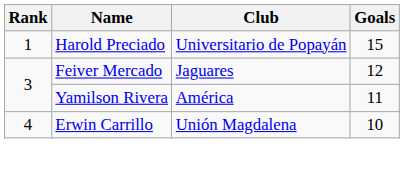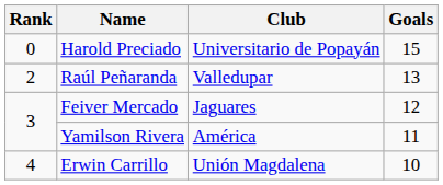 <table class="wikitable" border="1">
 <tr>
 <th>Rank</th>
 <th>Name</th>
 <th>Club</th>
 <th>Goals</th>
 </tr>
 <tr>
-<td align=center>1</td>
+<td align=center>0</td>
 <td> <a href='#'>Harold Preciado</a></td>
 <td><a href='#'>Universitario de Popayán</a></td>
 <td align=center>15</td>
+</tr>
+<tr>
+<td align=center>2</td>
+<td> <a href='#'>Raúl Peñaranda</a></td>
+<td><a href='#'>Valledupar</a></td>
+<td align=center>13</td>
 </tr>
 <tr>
 <td rowspan=2 align=center>3</td>
 <td> <a href='#'>Feiver Mercado</a></td>
 <td><a href='#'>Jaguares</a></td>
 <td align=center>12</td>
 </tr>
 <tr>
 <td> <a href='#'>Yamilson Rivera</a></td>
 <td><a href='#'>América</a></td>
 <td align=center>11</td>
 </tr>
 <tr>
 <td align=center>4</td>
 <td> <a href='#'>Erwin Carrillo</a></td>
 <td><a href='#'>Unión Magdalena</a></td>
 <td align=center>10</td>
 </tr>
 </table>
